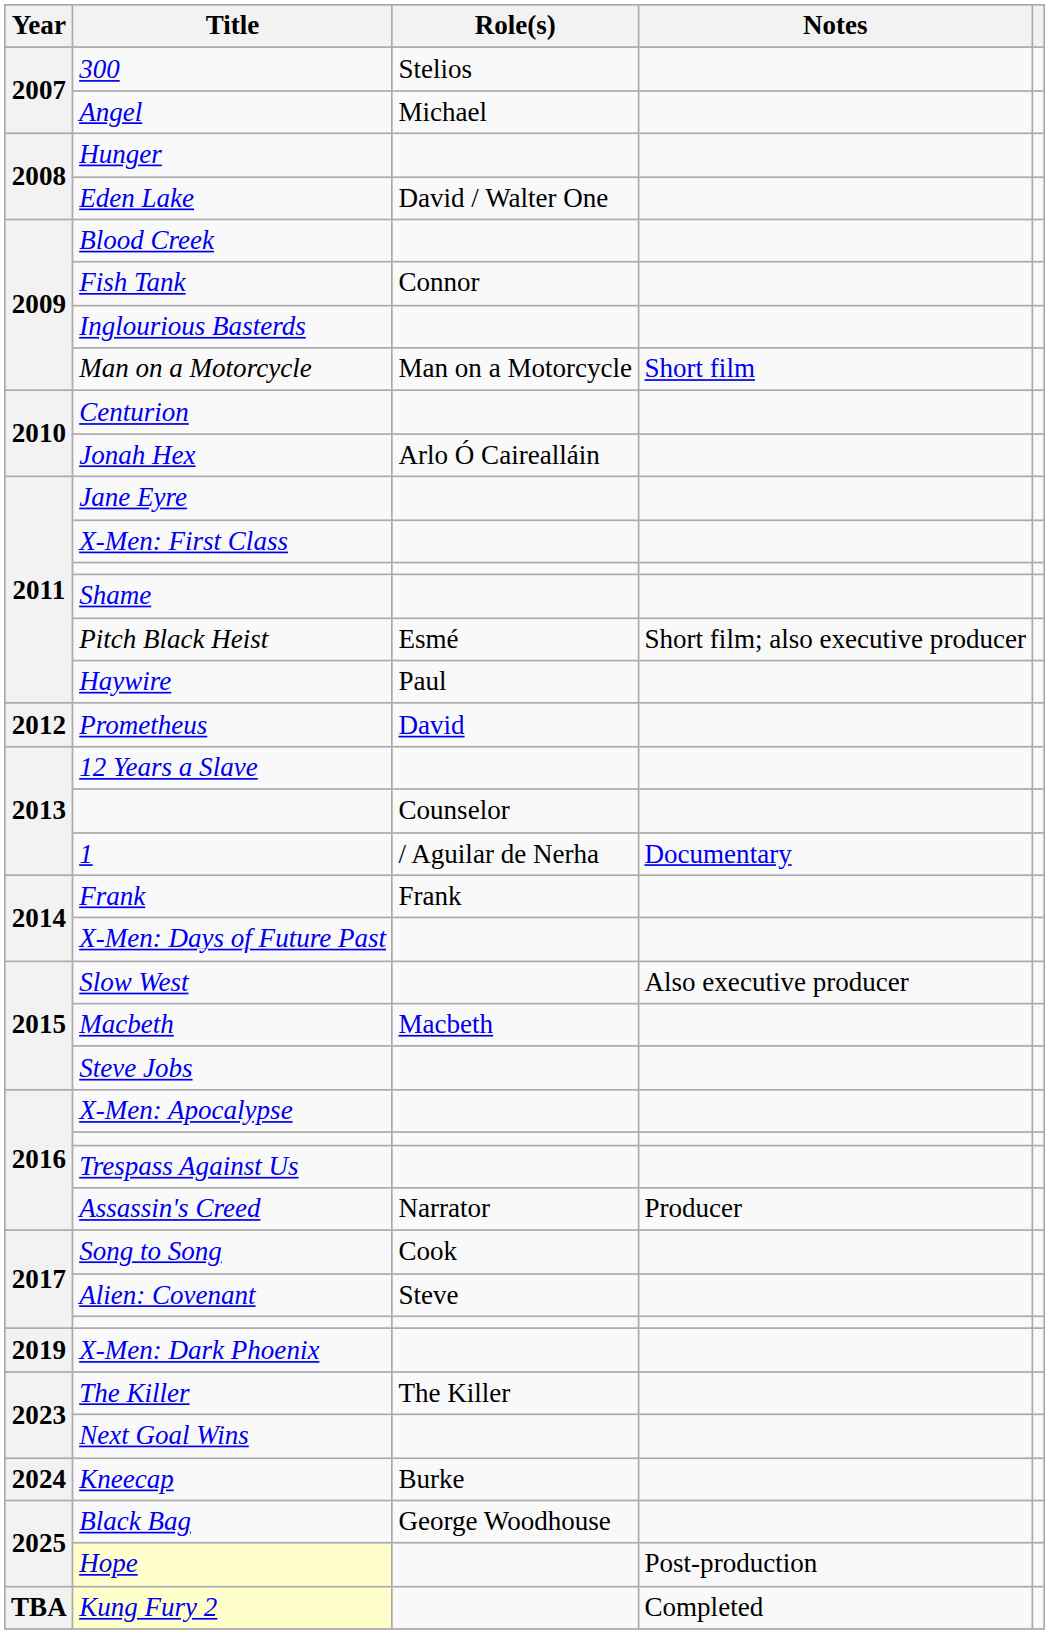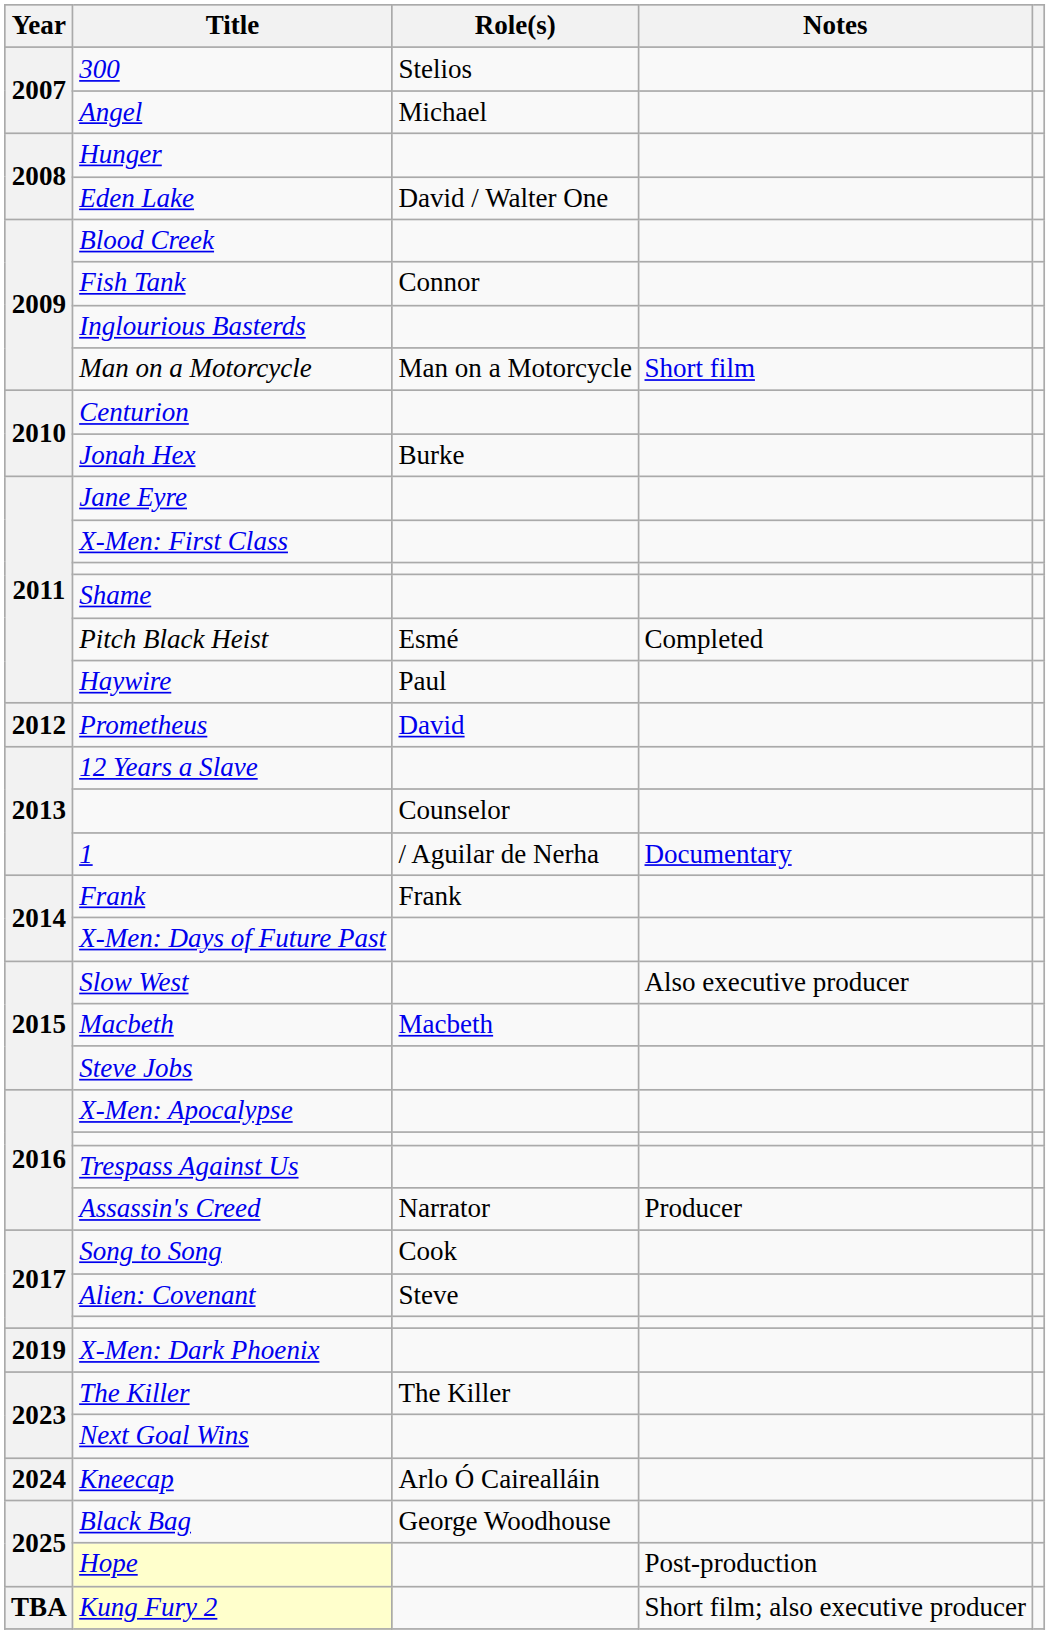 <table class="wikitable plainrowheaders sortable">
 <tr>
 <th scope="col">Year</th>
 <th scope="col">Title</th>
 <th scope="col">Role(s)</th>
 <th scope="col" class="unsortable">Notes</th>
 <th scope="col" class="unsortable"></th>
 </tr>
 <tr>
 <th rowspan="2" scope="row">2007</th>
 <td><em><a href='#'>300</a></em></td>
 <td>Stelios</td>
 <td></td>
 <td style="text-align:center;"></td>
 </tr>
 <tr>
 <td><em><a href='#'>Angel</a></em></td>
 <td>Michael</td>
 <td></td>
 <td style="text-align:center;"></td>
 </tr>
 <tr>
 <th rowspan="2" scope="row">2008</th>
 <td><em><a href='#'>Hunger</a></em></td>
 <td></td>
 <td></td>
 <td style="text-align:center;"></td>
 </tr>
 <tr>
 <td><em><a href='#'>Eden Lake</a></em></td>
 <td>David / Walter One</td>
 <td></td>
 <td style="text-align:center;"></td>
 </tr>
 <tr>
 <th rowspan="4" scope="row">2009</th>
 <td><em><a href='#'>Blood Creek</a></em></td>
 <td></td>
 <td></td>
 <td style="text-align:center;"></td>
 </tr>
 <tr>
 <td><em><a href='#'>Fish Tank</a></em></td>
 <td>Connor</td>
 <td></td>
 <td style="text-align:center;"></td>
 </tr>
 <tr>
 <td><em><a href='#'>Inglourious Basterds</a></em></td>
 <td></td>
 <td></td>
 <td style="text-align:center;"></td>
 </tr>
 <tr>
 <td><em>Man on a Motorcycle</em></td>
 <td>Man on a Motorcycle</td>
 <td><a href='#'>Short film</a></td>
 <td style="text-align:center;"></td>
 </tr>
 <tr>
 <th rowspan="2" scope="row">2010</th>
 <td><em><a href='#'>Centurion</a></em></td>
 <td></td>
 <td></td>
 <td style="text-align:center;"></td>
 </tr>
 <tr>
 <td><em><a href='#'>Jonah Hex</a></em></td>
-<td>Arlo Ó Cairealláin</td>
+<td>Burke</td>
 <td></td>
 <td style="text-align:center;"></td>
 </tr>
 <tr>
 <th rowspan="6" scope="row">2011</th>
 <td><em><a href='#'>Jane Eyre</a></em></td>
 <td></td>
 <td></td>
 <td style="text-align:center;"></td>
 </tr>
 <tr>
 <td><em><a href='#'>X-Men: First Class</a></em></td>
 <td></td>
 <td></td>
 <td style="text-align:center;"></td>
 </tr>
 <tr>
 <td><em></em></td>
 <td></td>
 <td></td>
 <td style="text-align:center;"></td>
 </tr>
 <tr>
 <td><em><a href='#'>Shame</a></em></td>
 <td></td>
 <td></td>
 <td style="text-align:center;"></td>
 </tr>
 <tr>
 <td><em>Pitch Black Heist</em></td>
 <td>Esmé</td>
-<td>Short film; also executive producer</td>
+<td>Completed</td>
 <td style="text-align:center;"></td>
 </tr>
 <tr>
 <td><em><a href='#'>Haywire</a></em></td>
 <td>Paul</td>
 <td></td>
 <td style="text-align:center;"></td>
 </tr>
 <tr>
 <th scope=row>2012</th>
 <td><em><a href='#'>Prometheus</a></em></td>
 <td><a href='#'>David</a></td>
 <td></td>
 <td style="text-align:center;"></td>
 </tr>
 <tr>
 <th rowspan="3" scope="row">2013</th>
 <td><em><a href='#'>12 Years a Slave</a></em></td>
 <td></td>
 <td></td>
 <td style="text-align:center;"></td>
 </tr>
 <tr>
 <td><em></em></td>
 <td>Counselor</td>
 <td></td>
 <td style="text-align:center;"></td>
 </tr>
 <tr>
 <td><em><a href='#'>1</a></em></td>
 <td> / Aguilar de Nerha</td>
 <td><a href='#'>Documentary</a></td>
 <td style="text-align:center;"></td>
 </tr>
 <tr>
 <th rowspan="2" scope="row">2014</th>
 <td><em><a href='#'>Frank</a></em></td>
 <td>Frank</td>
 <td></td>
 <td style="text-align:center;"></td>
 </tr>
 <tr>
 <td><em><a href='#'>X-Men: Days of Future Past</a></em></td>
 <td></td>
 <td></td>
 <td style="text-align:center;"></td>
 </tr>
 <tr>
 <th rowspan="3" scope="row">2015</th>
 <td><em><a href='#'>Slow West</a></em></td>
 <td></td>
 <td>Also executive producer</td>
 <td style="text-align:center;"></td>
 </tr>
 <tr>
 <td><em><a href='#'>Macbeth</a></em></td>
 <td><a href='#'>Macbeth</a></td>
 <td></td>
 <td style="text-align:center;"></td>
 </tr>
 <tr>
 <td><em><a href='#'>Steve Jobs</a></em></td>
 <td></td>
 <td></td>
 <td style="text-align:center;"></td>
 </tr>
 <tr>
 <th rowspan="4" scope="row">2016</th>
 <td><em><a href='#'>X-Men: Apocalypse</a></em></td>
 <td></td>
 <td></td>
 <td style="text-align:center;"></td>
 </tr>
 <tr>
 <td></td>
 <td></td>
 <td></td>
 <td style="text-align:center;"></td>
 </tr>
 <tr>
 <td><em><a href='#'>Trespass Against Us</a></em></td>
 <td></td>
 <td></td>
 <td style="text-align:center;"></td>
 </tr>
 <tr>
 <td><em><a href='#'>Assassin's Creed</a></em></td>
 <td>Narrator</td>
 <td>Producer</td>
 <td style="text-align:center;"></td>
 </tr>
 <tr>
 <th rowspan="3" scope="row">2017</th>
 <td><em><a href='#'>Song to Song</a></em></td>
 <td>Cook</td>
 <td></td>
 <td style="text-align:center;"></td>
 </tr>
 <tr>
 <td><em><a href='#'>Alien: Covenant</a></em></td>
 <td>Steve</td>
 <td></td>
 <td style="text-align:center;"></td>
 </tr>
 <tr>
 <td><em></em></td>
 <td></td>
 <td></td>
 <td style="text-align:center;"></td>
 </tr>
 <tr>
 <th scope=row>2019</th>
 <td><em><a href='#'>X-Men: Dark Phoenix</a></em></td>
 <td></td>
 <td></td>
 <td style="text-align:center;"></td>
 </tr>
 <tr>
 <th rowspan="2" scope="row">2023</th>
 <td><em><a href='#'>The Killer</a></em></td>
 <td>The Killer</td>
 <td></td>
 <td style="text-align:center;"></td>
 </tr>
 <tr>
 <td><em><a href='#'>Next Goal Wins</a></em></td>
 <td></td>
 <td></td>
 <td style="text-align:center;"></td>
 </tr>
 <tr>
 <th scope=row>2024</th>
 <td><em><a href='#'>Kneecap</a></em></td>
-<td>Burke</td>
+<td>Arlo Ó Cairealláin</td>
 <td></td>
 <td style="text-align:center;"></td>
 </tr>
 <tr>
 <th rowspan=2 scope=row>2025</th>
 <td><em><a href='#'>Black Bag</a></em></td>
 <td>George Woodhouse</td>
 <td></td>
 <td style="text-align:center;"></td>
 </tr>
 <tr>
 <td style="background:#FFFFCC;"><em><a href='#'>Hope</a></em> </td>
 <td></td>
 <td>Post-production</td>
 <td style="text-align:center;"></td>
 </tr>
 <tr>
 <th scope=row>TBA</th>
 <td style="background:#FFFFCC;"><em><a href='#'>Kung Fury 2</a></em> </td>
 <td></td>
-<td>Completed</td>
+<td>Short film; also executive producer</td>
 <td style="text-align:center;"></td>
 </tr>
 </table>
